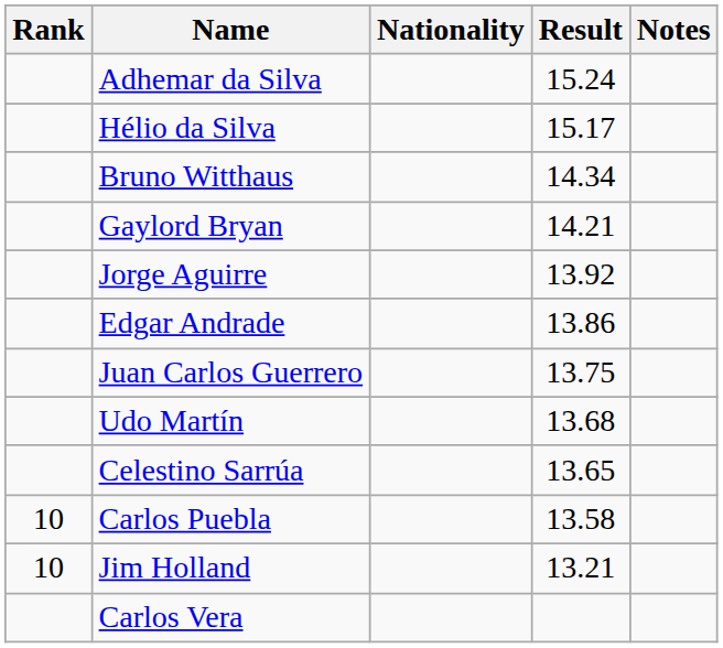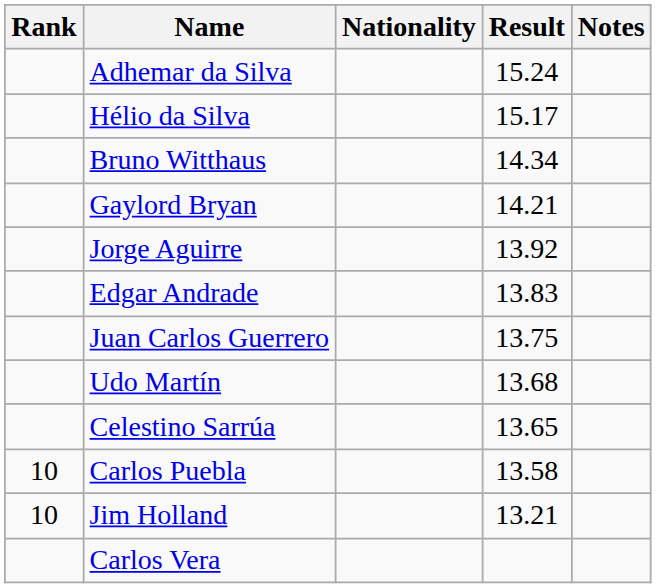 <table class="wikitable sortable" style="text-align:center">
 <tr>
 <th>Rank</th>
 <th>Name</th>
 <th>Nationality</th>
 <th>Result</th>
 <th>Notes</th>
 </tr>
 <tr>
 <td></td>
 <td align=left><a href='#'>Adhemar da Silva</a></td>
 <td align=left></td>
 <td>15.24</td>
 <td></td>
 </tr>
 <tr>
 <td></td>
 <td align=left><a href='#'>Hélio da Silva</a></td>
 <td align=left></td>
 <td>15.17</td>
 <td></td>
 </tr>
 <tr>
 <td></td>
 <td align=left><a href='#'>Bruno Witthaus</a></td>
 <td align=left></td>
 <td>14.34</td>
 <td></td>
 </tr>
 <tr>
 <td></td>
 <td align=left><a href='#'>Gaylord Bryan</a></td>
 <td align=left></td>
 <td>14.21</td>
 <td></td>
 </tr>
 <tr>
 <td></td>
 <td align=left><a href='#'>Jorge Aguirre</a></td>
 <td align=left></td>
 <td>13.92</td>
 <td></td>
 </tr>
 <tr>
 <td></td>
 <td align=left><a href='#'>Edgar Andrade</a></td>
 <td align=left></td>
-<td>13.86</td>
+<td>13.83</td>
 <td></td>
 </tr>
 <tr>
 <td></td>
 <td align=left><a href='#'>Juan Carlos Guerrero</a></td>
 <td align=left></td>
 <td>13.75</td>
 <td></td>
 </tr>
 <tr>
 <td></td>
 <td align=left><a href='#'>Udo Martín</a></td>
 <td align=left></td>
 <td>13.68</td>
 <td></td>
 </tr>
 <tr>
 <td></td>
 <td align=left><a href='#'>Celestino Sarrúa</a></td>
 <td align=left></td>
 <td>13.65</td>
 <td></td>
 </tr>
 <tr>
 <td>10</td>
 <td align=left><a href='#'>Carlos Puebla</a></td>
 <td align=left></td>
 <td>13.58</td>
 <td></td>
 </tr>
 <tr>
 <td>10</td>
 <td align=left><a href='#'>Jim Holland</a></td>
 <td align=left></td>
 <td>13.21</td>
 <td></td>
 </tr>
 <tr>
 <td></td>
 <td align=left><a href='#'>Carlos Vera</a></td>
 <td align=left></td>
 <td></td>
 <td></td>
 </tr>
 </table>
